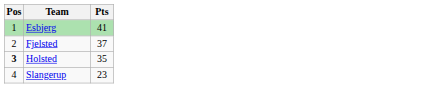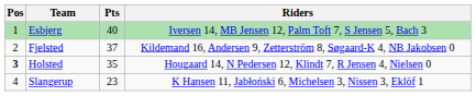 <table class="wikitable" style="font-size: 100%">
 <tr>
 <th width=20>Pos</th>
 <th width=100>Team</th>
 <th width=30>Pts</th>
+<th width=500>Riders</th>
 </tr>
 <tr align=center style="background:#ACE1AF;">
 <td>1</td>
 <td align="left"><a href='#'>Esbjerg</a></td>
-<td>41</td>
+<td>40</td>
+<td><a href='#'>Iversen</a> 14, <a href='#'>MB Jensen</a> 12, <a href='#'>Palm Toft</a> 7, <a href='#'>S Jensen</a> 5, <a href='#'>Bach</a> 3</td>
 </tr>
 <tr align=center>
 <td>2</td>
 <td align="left"><a href='#'>Fjelsted</a></td>
 <td>37</td>
+<td><a href='#'>Kildemand</a> 16, <a href='#'>Andersen</a> 9, <a href='#'>Zetterström</a> 8, <a href='#'>Søgaard-K</a> 4, <a href='#'>NB Jakobsen</a> 0</td>
 </tr>
 <tr align=center>
 <td><strong>3</strong></td>
 <td align="left"><a href='#'>Holsted</a></td>
 <td>35</td>
+<td><a href='#'>Hougaard</a> 14, <a href='#'>N Pedersen</a> 12, <a href='#'>Klindt</a> 7, <a href='#'>R Jensen</a> 4, <a href='#'>Nielsen</a> 0</td>
 </tr>
 <tr align=center>
 <td>4</td>
 <td align="left"><a href='#'>Slangerup</a></td>
 <td>23</td>
+<td><a href='#'>K Hansen</a> 11, <a href='#'>Jabłoński</a> 6, <a href='#'>Michelsen</a> 3, <a href='#'>Nissen</a> 3, <a href='#'>Eklöf</a> 1</td>
 </tr>
 </table>
